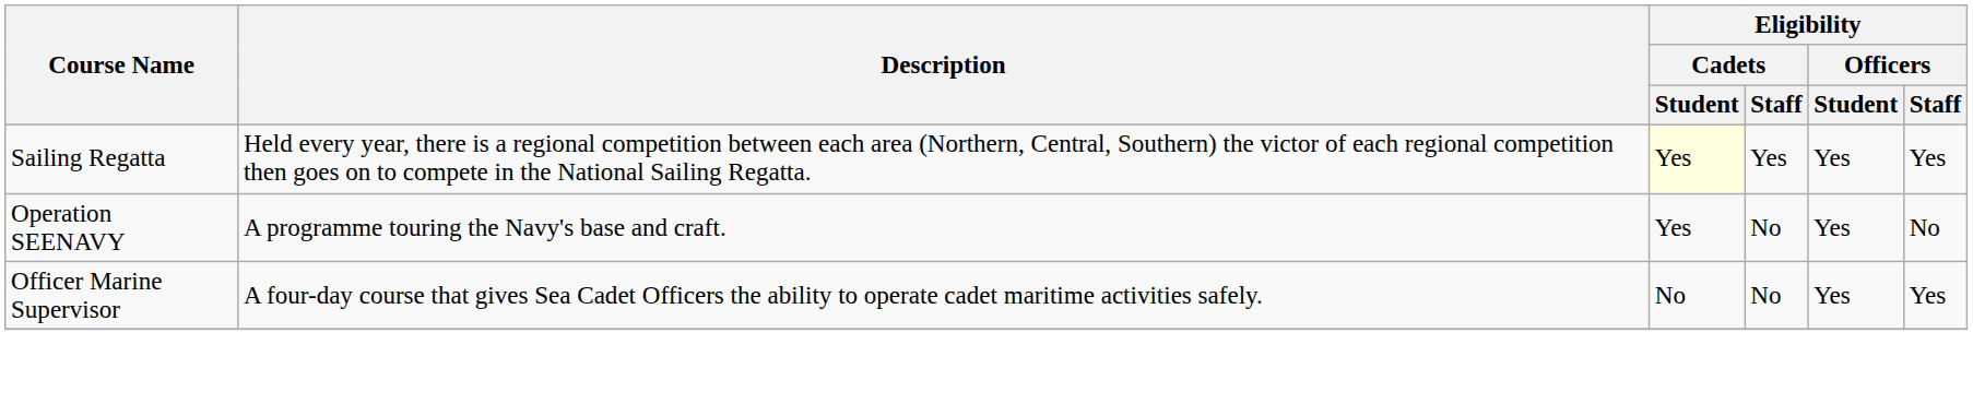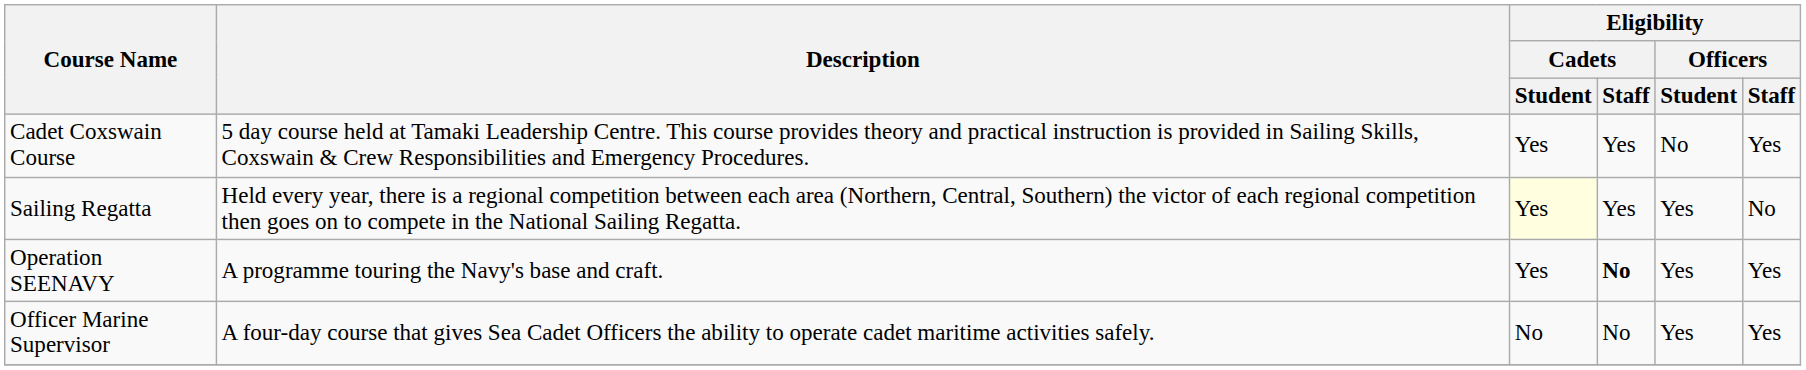 <table class="wikitable">
 <tr>
 <th rowspan="3">Course Name</th>
 <th rowspan="3">Description</th>
 <th colspan="4">Eligibility</th>
 </tr>
 <tr>
 <th colspan="2">Cadets</th>
 <th colspan="2">Officers</th>
 </tr>
 <tr>
 <th>Student</th>
 <th>Staff</th>
 <th>Student</th>
 <th>Staff</th>
 </tr>
 <tr>
+<td>Cadet Coxswain Course</td>
+<td>5 day course held at Tamaki Leadership Centre. This course provides theory and practical instruction is provided in Sailing Skills, Coxswain & Crew Responsibilities and Emergency Procedures.</td>
+<td>Yes</td>
+<td>Yes</td>
+<td>No</td>
+<td>Yes</td>
+</tr>
+<tr>
 <td>Sailing Regatta</td>
 <td>Held every year, there is a regional competition between each area (Northern, Central, Southern) the victor of each regional competition then goes on to compete in the National Sailing Regatta.</td>
 <td style="background: lightyellow;">Yes</td>
 <td>Yes</td>
 <td>Yes</td>
-<td>Yes</td>
+<td>No</td>
 </tr>
 <tr>
 <td>Operation SEENAVY</td>
 <td>A programme touring the Navy's base and craft.</td>
 <td>Yes</td>
-<td>No</td>
+<td><strong>No</strong></td>
 <td>Yes</td>
-<td>No</td>
+<td>Yes</td>
 </tr>
 <tr>
 <td>Officer Marine Supervisor</td>
 <td>A four-day course that gives Sea Cadet Officers the ability to operate cadet maritime activities safely.</td>
 <td>No</td>
 <td>No</td>
 <td>Yes</td>
 <td>Yes</td>
 </tr>
 <tr>
 </tr>
 </table>
